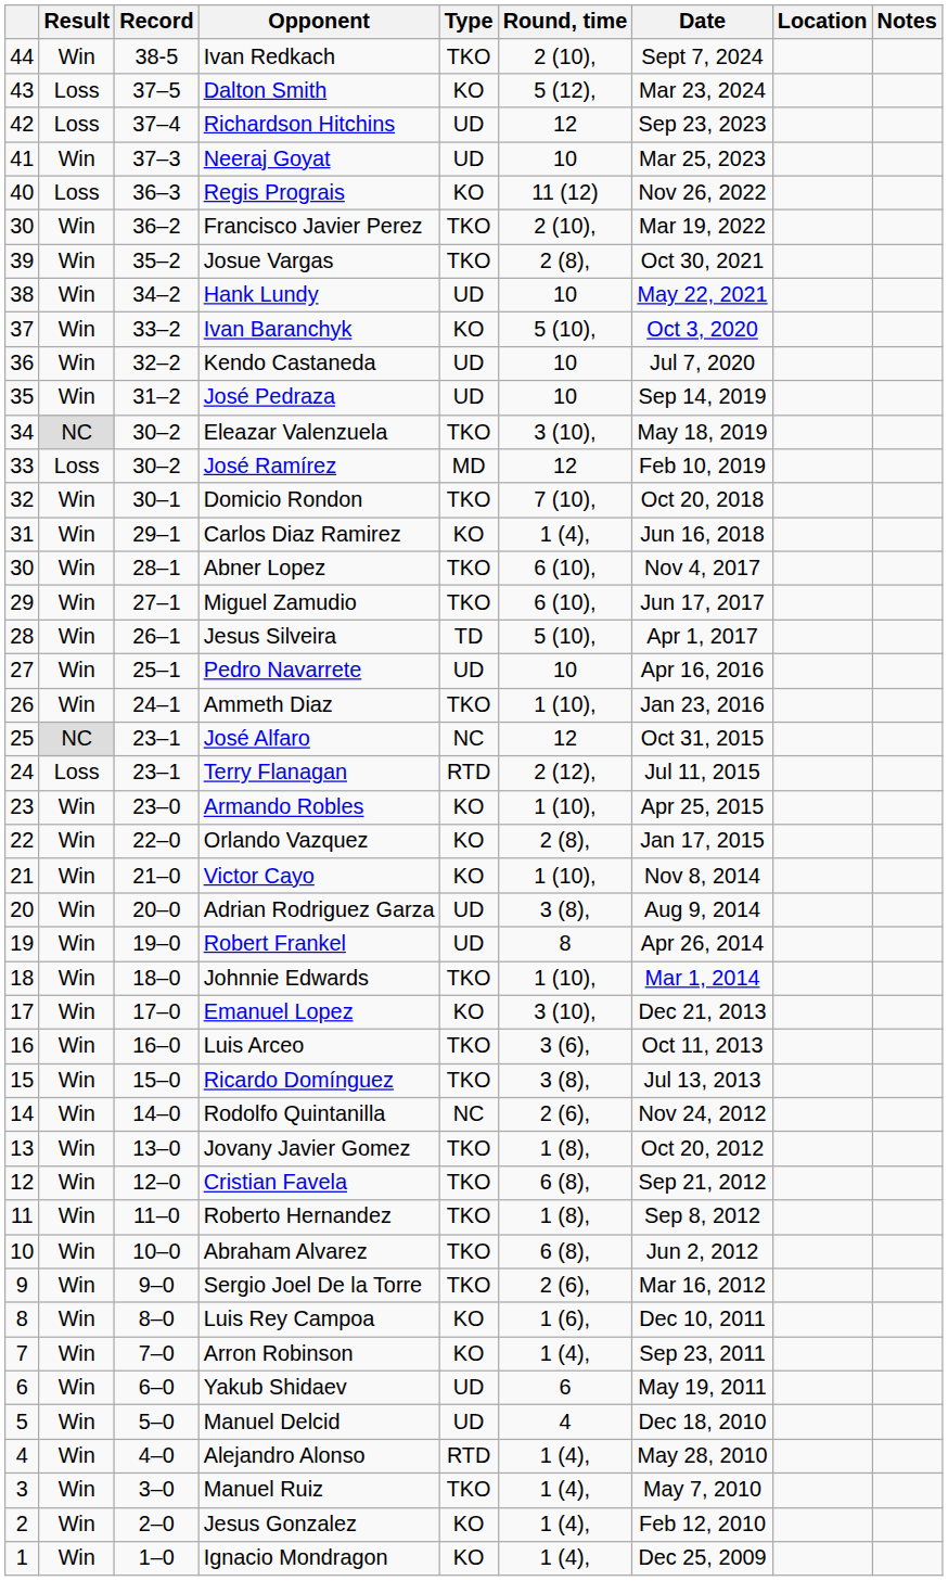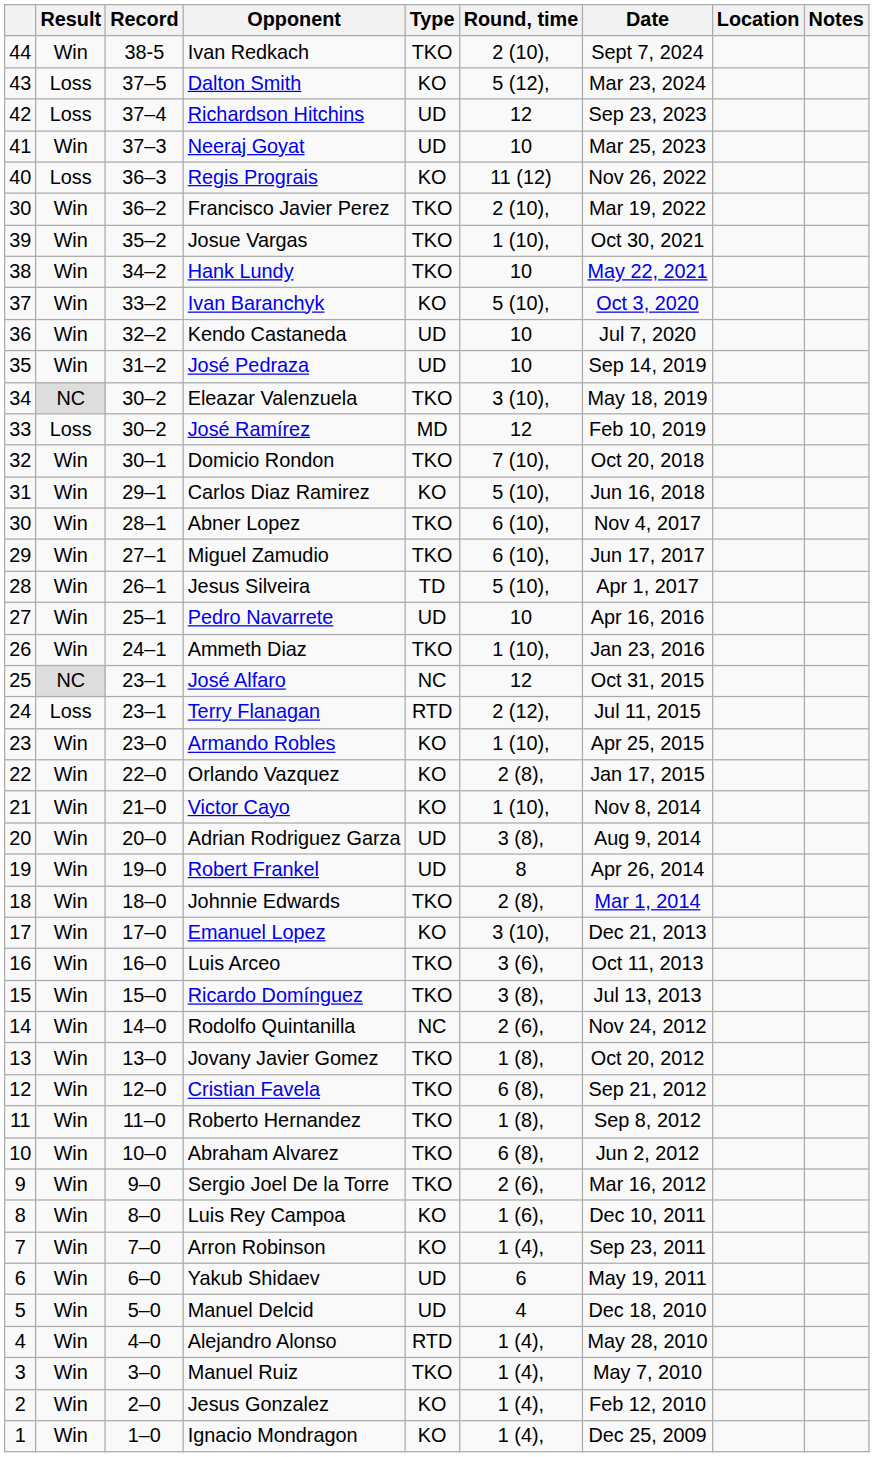 <table class="wikitable" style="text-align:center">
 <tr>
 <th></th>
 <th>Result</th>
 <th>Record</th>
 <th>Opponent</th>
 <th>Type</th>
 <th>Round, time</th>
 <th>Date</th>
 <th>Location</th>
 <th>Notes</th>
 </tr>
 <tr>
 <td>44</td>
 <td>Win</td>
 <td>38-5 </td>
 <td style="text-align:left;">Ivan Redkach</td>
 <td>TKO</td>
 <td>2 (10), </td>
 <td>Sept 7, 2024</td>
 <td style="text-align:left;"></td>
 <td style="text-align:left;"></td>
 </tr>
 <tr>
 <td>43</td>
 <td>Loss</td>
 <td>37–5 </td>
 <td style="text-align:left;"><a href='#'>Dalton Smith</a></td>
 <td>KO</td>
 <td>5 (12), </td>
 <td>Mar 23, 2024</td>
 <td style="text-align:left;"></td>
 <td style="text-align:left;"></td>
 </tr>
 <tr>
 <td>42</td>
 <td>Loss</td>
 <td>37–4 </td>
 <td style="text-align:left;"><a href='#'>Richardson Hitchins</a></td>
 <td>UD</td>
 <td>12</td>
 <td>Sep 23, 2023</td>
 <td style="text-align:left;"></td>
 <td style="text-align:left;"></td>
 </tr>
 <tr>
 <td>41</td>
 <td>Win</td>
 <td>37–3 </td>
 <td style="text-align:left;"><a href='#'>Neeraj Goyat</a></td>
 <td>UD</td>
 <td>10</td>
 <td>Mar 25, 2023</td>
 <td style="text-align:left;"></td>
 <td></td>
 </tr>
 <tr>
 <td>40</td>
 <td>Loss</td>
 <td>36–3 </td>
 <td style="text-align:left;"><a href='#'>Regis Prograis</a></td>
 <td>KO</td>
 <td>11 (12) </td>
 <td>Nov 26, 2022</td>
 <td style="text-align:left;"></td>
 <td style="text-align:left;"></td>
 </tr>
 <tr>
 <td>30</td>
 <td>Win</td>
 <td>36–2 </td>
 <td style="text-align:left;">Francisco Javier Perez</td>
 <td>TKO</td>
 <td>2 (10), </td>
 <td>Mar 19, 2022</td>
 <td style="text-align:left;"></td>
 <td></td>
 </tr>
 <tr>
 <td>39</td>
 <td>Win</td>
 <td>35–2 </td>
 <td style="text-align:left;">Josue Vargas</td>
 <td>TKO</td>
-<td>2 (8), </td>
+<td>1 (10), </td>
 <td>Oct 30, 2021</td>
 <td style="text-align:left;"></td>
 <td align=left></td>
 </tr>
 <tr>
 <td>38</td>
 <td>Win</td>
 <td>34–2 </td>
 <td align=left><a href='#'>Hank Lundy</a></td>
-<td>UD</td>
+<td>TKO</td>
 <td>10</td>
 <td><a href='#'>May 22, 2021</a></td>
 <td align=left></td>
 <td align=left></td>
 </tr>
 <tr>
 <td>37</td>
 <td>Win</td>
 <td>33–2 </td>
 <td align=left><a href='#'>Ivan Baranchyk</a></td>
 <td>KO</td>
 <td>5 (10), </td>
 <td><a href='#'>Oct 3, 2020</a></td>
 <td align=left></td>
 <td align=left></td>
 </tr>
 <tr>
 <td>36</td>
 <td>Win</td>
 <td>32–2 </td>
 <td align=left>Kendo Castaneda</td>
 <td>UD</td>
 <td>10</td>
 <td>Jul 7, 2020</td>
 <td align=left></td>
 <td></td>
 </tr>
 <tr>
 <td>35</td>
 <td>Win</td>
 <td>31–2 </td>
 <td align=left><a href='#'>José Pedraza</a></td>
 <td>UD</td>
 <td>10</td>
 <td>Sep 14, 2019</td>
 <td align=left></td>
 <td align=left></td>
 </tr>
 <tr>
 <td>34</td>
 <td style="background:#ddd;">NC</td>
 <td>30–2 </td>
 <td align=left>Eleazar Valenzuela</td>
 <td>TKO</td>
 <td>3 (10), </td>
 <td>May 18, 2019</td>
 <td align=left></td>
 <td align=left></td>
 </tr>
 <tr>
 <td>33</td>
 <td>Loss</td>
 <td>30–2 </td>
 <td align=left><a href='#'>José Ramírez</a></td>
 <td>MD</td>
 <td>12</td>
 <td>Feb 10, 2019</td>
 <td align=left></td>
 <td align=left></td>
 </tr>
 <tr>
 <td>32</td>
 <td>Win</td>
 <td>30–1 </td>
 <td align=left>Domicio Rondon</td>
 <td>TKO</td>
 <td>7 (10), </td>
 <td>Oct 20, 2018</td>
 <td align=left></td>
 <td></td>
 </tr>
 <tr>
 <td>31</td>
 <td>Win</td>
 <td>29–1 </td>
 <td align=left>Carlos Diaz Ramirez</td>
 <td>KO</td>
-<td>1 (4), </td>
+<td>5 (10), </td>
 <td>Jun 16, 2018</td>
 <td align=left></td>
 <td align=left></td>
 </tr>
 <tr>
 <td>30</td>
 <td>Win</td>
 <td>28–1 </td>
 <td align=left>Abner Lopez</td>
 <td>TKO</td>
 <td>6 (10), </td>
 <td>Nov 4, 2017</td>
 <td align=left></td>
 <td></td>
 </tr>
 <tr>
 <td>29</td>
 <td>Win</td>
 <td>27–1 </td>
 <td align=left>Miguel Zamudio</td>
 <td>TKO</td>
 <td>6 (10), </td>
 <td>Jun 17, 2017</td>
 <td align=left></td>
 <td align=left></td>
 </tr>
 <tr>
 <td>28</td>
 <td>Win</td>
 <td>26–1 </td>
 <td align=left>Jesus Silveira</td>
 <td>TD</td>
 <td>5 (10), </td>
 <td>Apr 1, 2017</td>
 <td align=left></td>
 <td align=left></td>
 </tr>
 <tr>
 <td>27</td>
 <td>Win</td>
 <td>25–1 </td>
 <td align=left><a href='#'>Pedro Navarrete</a></td>
 <td>UD</td>
 <td>10</td>
 <td>Apr 16, 2016</td>
 <td align=left></td>
 <td></td>
 </tr>
 <tr>
 <td>26</td>
 <td>Win</td>
 <td>24–1 </td>
 <td align=left>Ammeth Diaz</td>
 <td>TKO</td>
 <td>1 (10), </td>
 <td>Jan 23, 2016</td>
 <td align=left></td>
 <td></td>
 </tr>
 <tr>
 <td>25</td>
 <td style="background:#ddd;">NC</td>
 <td>23–1 </td>
 <td align=left><a href='#'>José Alfaro</a></td>
 <td>NC</td>
 <td>12</td>
 <td>Oct 31, 2015</td>
 <td align=left></td>
 <td align=left></td>
 </tr>
 <tr>
 <td>24</td>
 <td>Loss</td>
 <td>23–1</td>
 <td align=left><a href='#'>Terry Flanagan</a></td>
 <td>RTD</td>
 <td>2 (12), </td>
 <td>Jul 11, 2015</td>
 <td align=left></td>
 <td align=left></td>
 </tr>
 <tr>
 <td>23</td>
 <td>Win</td>
 <td>23–0</td>
 <td align=left><a href='#'>Armando Robles</a></td>
 <td>KO</td>
 <td>1 (10), </td>
 <td>Apr 25, 2015</td>
 <td align=left></td>
 <td></td>
 </tr>
 <tr>
 <td>22</td>
 <td>Win</td>
 <td>22–0</td>
 <td align=left>Orlando Vazquez</td>
 <td>KO</td>
 <td>2 (8), </td>
 <td>Jan 17, 2015</td>
 <td align=left></td>
 <td></td>
 </tr>
 <tr>
 <td>21</td>
 <td>Win</td>
 <td>21–0</td>
 <td align=left><a href='#'>Victor Cayo</a></td>
 <td>KO</td>
 <td>1 (10), </td>
 <td>Nov 8, 2014</td>
 <td align=left></td>
 <td></td>
 </tr>
 <tr>
 <td>20</td>
 <td>Win</td>
 <td>20–0</td>
 <td align=left>Adrian Rodriguez Garza</td>
 <td>UD</td>
 <td>3 (8), </td>
 <td>Aug 9, 2014</td>
 <td align=left></td>
 <td></td>
 </tr>
 <tr>
 <td>19</td>
 <td>Win</td>
 <td>19–0</td>
 <td align=left><a href='#'>Robert Frankel</a></td>
 <td>UD</td>
 <td>8</td>
 <td>Apr 26, 2014</td>
 <td align=left></td>
 <td></td>
 </tr>
 <tr>
 <td>18</td>
 <td>Win</td>
 <td>18–0</td>
 <td align=left>Johnnie Edwards</td>
 <td>TKO</td>
-<td>1 (10), </td>
+<td>2 (8), </td>
 <td><a href='#'>Mar 1, 2014</a></td>
 <td align=left></td>
 <td></td>
 </tr>
 <tr>
 <td>17</td>
 <td>Win</td>
 <td>17–0</td>
 <td align=left><a href='#'>Emanuel Lopez</a></td>
 <td>KO</td>
 <td>3 (10), </td>
 <td>Dec 21, 2013</td>
 <td align=left></td>
 <td></td>
 </tr>
 <tr>
 <td>16</td>
 <td>Win</td>
 <td>16–0</td>
 <td align=left>Luis Arceo</td>
 <td>TKO</td>
 <td>3 (6), </td>
 <td>Oct 11, 2013</td>
 <td align=left></td>
 <td></td>
 </tr>
 <tr>
 <td>15</td>
 <td>Win</td>
 <td>15–0</td>
 <td align=left><a href='#'>Ricardo Domínguez</a></td>
 <td>TKO</td>
 <td>3 (8), </td>
 <td>Jul 13, 2013</td>
 <td align=left></td>
 <td></td>
 </tr>
 <tr>
 <td>14</td>
 <td>Win</td>
 <td>14–0</td>
 <td align=left>Rodolfo Quintanilla</td>
 <td>NC</td>
 <td>2 (6), </td>
 <td>Nov 24, 2012</td>
 <td align=left></td>
 <td></td>
 </tr>
 <tr>
 <td>13</td>
 <td>Win</td>
 <td>13–0</td>
 <td align=left>Jovany Javier Gomez</td>
 <td>TKO</td>
 <td>1 (8), </td>
 <td>Oct 20, 2012</td>
 <td align=left></td>
 <td></td>
 </tr>
 <tr>
 <td>12</td>
 <td>Win</td>
 <td>12–0</td>
 <td align=left><a href='#'>Cristian Favela</a></td>
 <td>TKO</td>
 <td>6 (8), </td>
 <td>Sep 21, 2012</td>
 <td align=left></td>
 <td></td>
 </tr>
 <tr>
 <td>11</td>
 <td>Win</td>
 <td>11–0</td>
 <td align=left>Roberto Hernandez</td>
 <td>TKO</td>
 <td>1 (8), </td>
 <td>Sep 8, 2012</td>
 <td align=left></td>
 <td></td>
 </tr>
 <tr>
 <td>10</td>
 <td>Win</td>
 <td>10–0</td>
 <td align=left>Abraham Alvarez</td>
 <td>TKO</td>
 <td>6 (8), </td>
 <td>Jun 2, 2012</td>
 <td align=left></td>
 <td></td>
 </tr>
 <tr>
 <td>9</td>
 <td>Win</td>
 <td>9–0</td>
 <td align=left>Sergio Joel De la Torre</td>
 <td>TKO</td>
 <td>2 (6), </td>
 <td>Mar 16, 2012</td>
 <td align=left></td>
 <td></td>
 </tr>
 <tr>
 <td>8</td>
 <td>Win</td>
 <td>8–0</td>
 <td align=left>Luis Rey Campoa</td>
 <td>KO</td>
 <td>1 (6), </td>
 <td>Dec 10, 2011</td>
 <td align=left></td>
 <td></td>
 </tr>
 <tr>
 <td>7</td>
 <td>Win</td>
 <td>7–0</td>
 <td align=left>Arron Robinson</td>
 <td>KO</td>
 <td>1 (4), </td>
 <td>Sep 23, 2011</td>
 <td align=left></td>
 <td></td>
 </tr>
 <tr>
 <td>6</td>
 <td>Win</td>
 <td>6–0</td>
 <td align=left>Yakub Shidaev</td>
 <td>UD</td>
 <td>6</td>
 <td>May 19, 2011</td>
 <td align=left></td>
 <td></td>
 </tr>
 <tr>
 <td>5</td>
 <td>Win</td>
 <td>5–0</td>
 <td align=left>Manuel Delcid</td>
 <td>UD</td>
 <td>4</td>
 <td>Dec 18, 2010</td>
 <td align=left></td>
 <td></td>
 </tr>
 <tr>
 <td>4</td>
 <td>Win</td>
 <td>4–0</td>
 <td align=left>Alejandro Alonso</td>
 <td>RTD</td>
 <td>1 (4), </td>
 <td>May 28, 2010</td>
 <td align=left></td>
 <td></td>
 </tr>
 <tr>
 <td>3</td>
 <td>Win</td>
 <td>3–0</td>
 <td align=left>Manuel Ruiz</td>
 <td>TKO</td>
 <td>1 (4), </td>
 <td>May 7, 2010</td>
 <td align=left></td>
 <td></td>
 </tr>
 <tr>
 <td>2</td>
 <td>Win</td>
 <td>2–0</td>
 <td align=left>Jesus Gonzalez</td>
 <td>KO</td>
 <td>1 (4), </td>
 <td>Feb 12, 2010</td>
 <td align=left></td>
 <td></td>
 </tr>
 <tr>
 <td>1</td>
 <td>Win</td>
 <td>1–0</td>
 <td align=left>Ignacio Mondragon</td>
 <td>KO</td>
 <td>1 (4), </td>
 <td>Dec 25, 2009</td>
 <td align=left></td>
 <td></td>
 </tr>
 </table>
